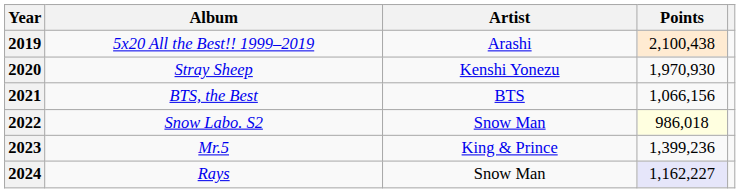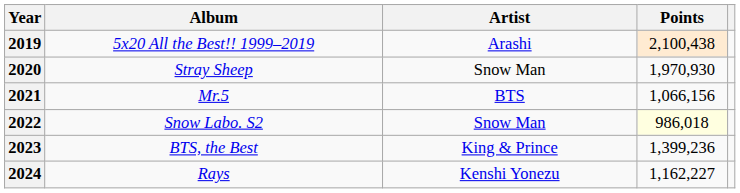 <table class="wikitable sortable plainrowheaders" style="text-align:center">
 <tr>
 <th scope="col">Year</th>
 <th scope="col" style="width:20em">Album</th>
 <th scope="col" style="width:15em">Artist</th>
 <th style="width:5em;" scope="col">Points</th>
 <th scope="col" class="unsortable"></th>
 </tr>
 <tr>
 <th scope=row style="text-align:center">2019</th>
 <td><em><a href='#'>5x20 All the Best!! 1999–2019</a></em></td>
 <td><a href='#'>Arashi</a></td>
 <td style="background:#FFEBD2;">2,100,438</td>
 <td></td>
 </tr>
 <tr>
 <th scope=row style="text-align:center">2020</th>
 <td><em><a href='#'>Stray Sheep</a></em></td>
-<td><a href='#'>Kenshi Yonezu</a></td>
+<td>Snow Man</td>
 <td>1,970,930</td>
 <td></td>
 </tr>
 <tr>
 <th scope=row style="text-align:center">2021</th>
-<td><em><a href='#'>BTS, the Best</a></em></td>
+<td><em><a href='#'>Mr.5</a></em></td>
 <td><a href='#'>BTS</a></td>
 <td>1,066,156</td>
 <td></td>
 </tr>
 <tr>
 <th scope=row style="text-align:center">2022</th>
 <td><em><a href='#'>Snow Labo. S2</a></em></td>
 <td><a href='#'>Snow Man</a></td>
 <td style="background: lightyellow;">986,018</td>
 <td></td>
 </tr>
 <tr>
 <th scope=row style="text-align:center">2023</th>
-<td><em><a href='#'>Mr.5</a></em></td>
+<td><em><a href='#'>BTS, the Best</a></em></td>
 <td><a href='#'>King & Prince</a></td>
 <td>1,399,236</td>
 <td></td>
 </tr>
 <tr>
 <th scope=row style="text-align:center">2024</th>
 <td><em><a href='#'>Rays</a></em></td>
-<td>Snow Man</td>
-<td style="background: lavender;">1,162,227</td>
+<td><a href='#'>Kenshi Yonezu</a></td>
+<td>1,162,227</td>
 <td></td>
 </tr>
 </table>
